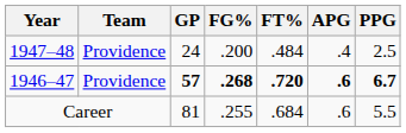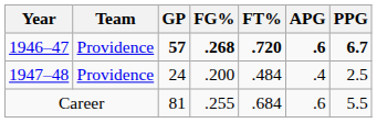 <table class="wikitable sortable" style="font-size:95%; text-align:right;">
 <tr>
 <th>Year</th>
 <th>Team</th>
 <th>GP</th>
 <th>FG%</th>
 <th>FT%</th>
 <th>APG</th>
 <th>PPG</th>
 </tr>
 <tr>
+<td style="text-align:left;"><a href='#'>1946–47</a></td>
+<td style="text-align:left;"><a href='#'>Providence</a></td>
+<td><strong>57</strong></td>
+<td><strong>.268</strong></td>
+<td><strong>.720</strong></td>
+<td><strong>.6</strong></td>
+<td><strong>6.7</strong></td>
+</tr>
+<tr>
 <td style="text-align:left;"><a href='#'>1947–48</a></td>
 <td style="text-align:left;"><a href='#'>Providence</a></td>
 <td>24</td>
 <td>.200</td>
 <td>.484</td>
 <td>.4</td>
 <td>2.5</td>
-</tr>
-<tr>
-<td style="text-align:left;"><a href='#'>1946–47</a></td>
-<td style="text-align:left;"><a href='#'>Providence</a></td>
-<td><strong>57</strong></td>
-<td><strong>.268</strong></td>
-<td><strong>.720</strong></td>
-<td><strong>.6</strong></td>
-<td><strong>6.7</strong></td>
 </tr>
 <tr>
 <td style="text-align:center;" colspan="2">Career</td>
 <td>81</td>
 <td>.255</td>
 <td>.684</td>
 <td>.6</td>
 <td>5.5</td>
 </tr>
 <tr>
 </tr>
 </table>
